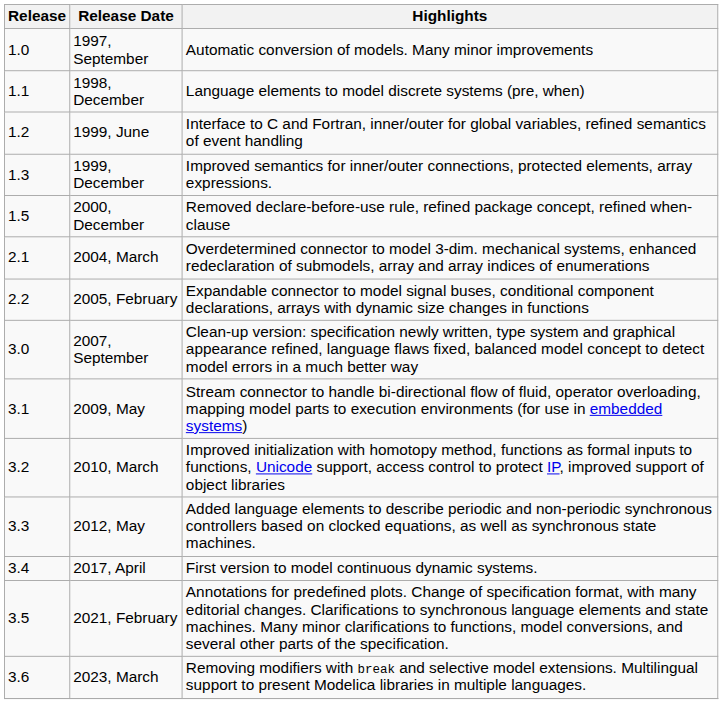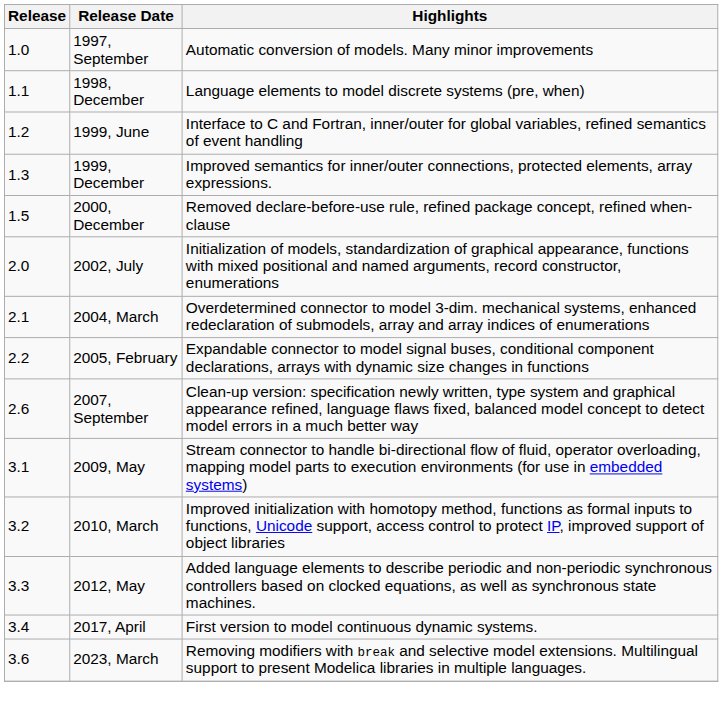 <table class="wikitable">
 <tr>
 <th width=30>Release</th>
 <th width=110>Release Date</th>
 <th width=550>Highlights</th>
 </tr>
 <tr>
 <td>1.0</td>
 <td>1997, September</td>
 <td>Automatic conversion of models. Many minor improvements</td>
 </tr>
 <tr>
 <td>1.1</td>
 <td>1998, December</td>
 <td>Language elements to model discrete systems (pre, when)</td>
 </tr>
 <tr>
 <td>1.2</td>
 <td>1999, June</td>
 <td>Interface to C and Fortran, inner/outer for global variables, refined semantics of event handling</td>
 </tr>
 <tr>
 <td>1.3</td>
 <td>1999, December</td>
 <td>Improved semantics for inner/outer connections, protected elements, array expressions.</td>
 </tr>
 <tr>
 <td>1.5</td>
 <td>2000, December</td>
 <td>Removed declare-before-use rule, refined package concept, refined when-clause</td>
 </tr>
 <tr>
+<td>2.0</td>
+<td>2002, July</td>
+<td>Initialization of models, standardization of graphical appearance, functions with mixed positional and named arguments, record constructor, enumerations</td>
+</tr>
+<tr>
 <td>2.1</td>
 <td>2004, March</td>
 <td>Overdetermined connector to model 3-dim. mechanical systems, enhanced redeclaration of submodels, array and array indices of enumerations</td>
 </tr>
 <tr>
 <td>2.2</td>
 <td>2005, February</td>
 <td>Expandable connector to model signal buses, conditional component declarations, arrays with dynamic size changes in functions</td>
 </tr>
 <tr>
-<td>3.0</td>
+<td>2.6</td>
 <td>2007, September</td>
 <td>Clean-up version: specification newly written, type system and graphical appearance refined, language flaws fixed, balanced model concept to detect model errors in a much better way</td>
 </tr>
 <tr>
 <td>3.1</td>
 <td>2009, May</td>
 <td>Stream connector to handle bi-directional flow of fluid, operator overloading, mapping model parts to execution environments (for use in <a href='#'>embedded systems</a>)</td>
 </tr>
 <tr>
 <td>3.2</td>
 <td>2010, March</td>
 <td>Improved initialization with homotopy method, functions as formal inputs to functions, <a href='#'>Unicode</a> support, access control to protect <a href='#'>IP</a>, improved support of object libraries</td>
 </tr>
 <tr>
 <td>3.3</td>
 <td>2012, May</td>
 <td>Added language elements to describe periodic and non-periodic synchronous controllers based on clocked equations, as well as synchronous state machines.</td>
 </tr>
 <tr>
 <td>3.4</td>
 <td>2017, April</td>
 <td>First version to model continuous dynamic systems.</td>
 </tr>
 <tr>
-<td>3.5</td>
-<td>2021, February</td>
-<td>Annotations for predefined plots. Change of specification format, with many editorial changes. Clarifications to synchronous language elements and state machines. Many minor clarifications to functions, model conversions, and several other parts of the specification.</td>
-</tr>
-<tr>
 <td>3.6</td>
 <td>2023, March</td>
 <td>Removing modifiers with <code>break</code> and selective model extensions. Multilingual support to present Modelica libraries in multiple languages.</td>
 </tr>
 <tr>
 </tr>
 </table>
